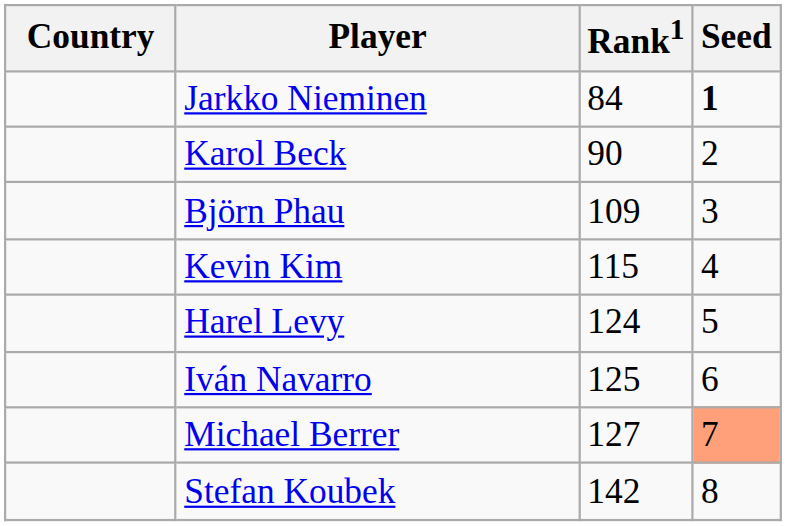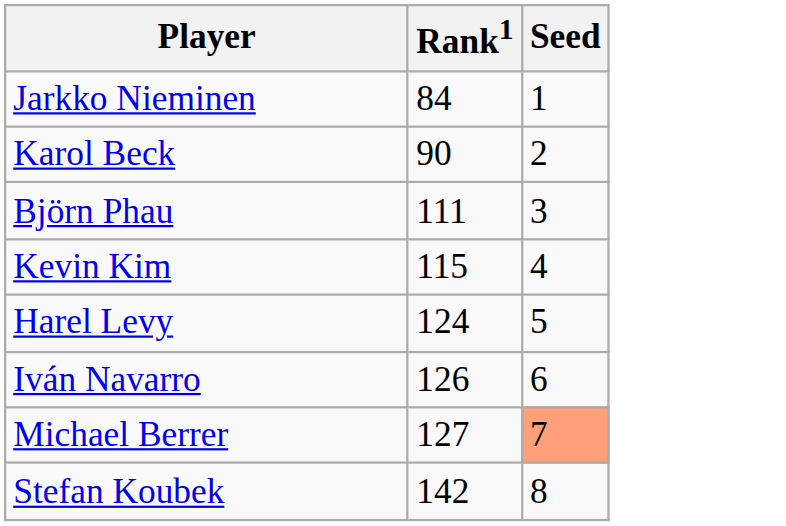 <table class="sortable wikitable">
 <tr>
-<th width="70">Country</th>
 <th width="175">Player</th>
 <th>Rank<sup>1</sup></th>
 <th>Seed</th>
 </tr>
 <tr>
-<td></td>
 <td><a href='#'>Jarkko Nieminen</a></td>
 <td>84</td>
-<td><strong>1</strong></td>
+<td>1</td>
 </tr>
 <tr>
-<td></td>
 <td><a href='#'>Karol Beck</a></td>
 <td>90</td>
 <td>2</td>
 </tr>
 <tr>
-<td></td>
 <td><a href='#'>Björn Phau</a></td>
-<td>109</td>
+<td>111</td>
 <td>3</td>
 </tr>
 <tr>
-<td></td>
 <td><a href='#'>Kevin Kim</a></td>
 <td>115</td>
 <td>4</td>
 </tr>
 <tr>
-<td></td>
 <td><a href='#'>Harel Levy</a></td>
 <td>124</td>
 <td>5</td>
 </tr>
 <tr>
-<td></td>
 <td><a href='#'>Iván Navarro</a></td>
-<td>125</td>
+<td>126</td>
 <td>6</td>
 </tr>
 <tr>
-<td></td>
 <td><a href='#'>Michael Berrer</a></td>
 <td>127</td>
 <td style="background: lightsalmon;">7</td>
 </tr>
 <tr>
-<td></td>
 <td><a href='#'>Stefan Koubek</a></td>
 <td>142</td>
 <td>8</td>
 </tr>
 </table>
